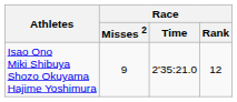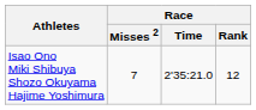 <table class="wikitable" border="1" style="font-size:90%">
 <tr>
 <th rowspan=2>Athletes</th>
 <th colspan=3>Race</th>
 </tr>
 <tr>
 <th>Misses <sup>2</sup></th>
 <th>Time</th>
 <th>Rank</th>
 </tr>
 <tr>
 <td><a href='#'>Isao Ono</a><br><a href='#'>Miki Shibuya</a><br><a href='#'>Shozo Okuyama</a><br><a href='#'>Hajime Yoshimura</a></td>
-<td align=center>9</td>
+<td align=center>7</td>
 <td align=center>2'35:21.0</td>
 <td align=center>12</td>
 </tr>
 </table>
